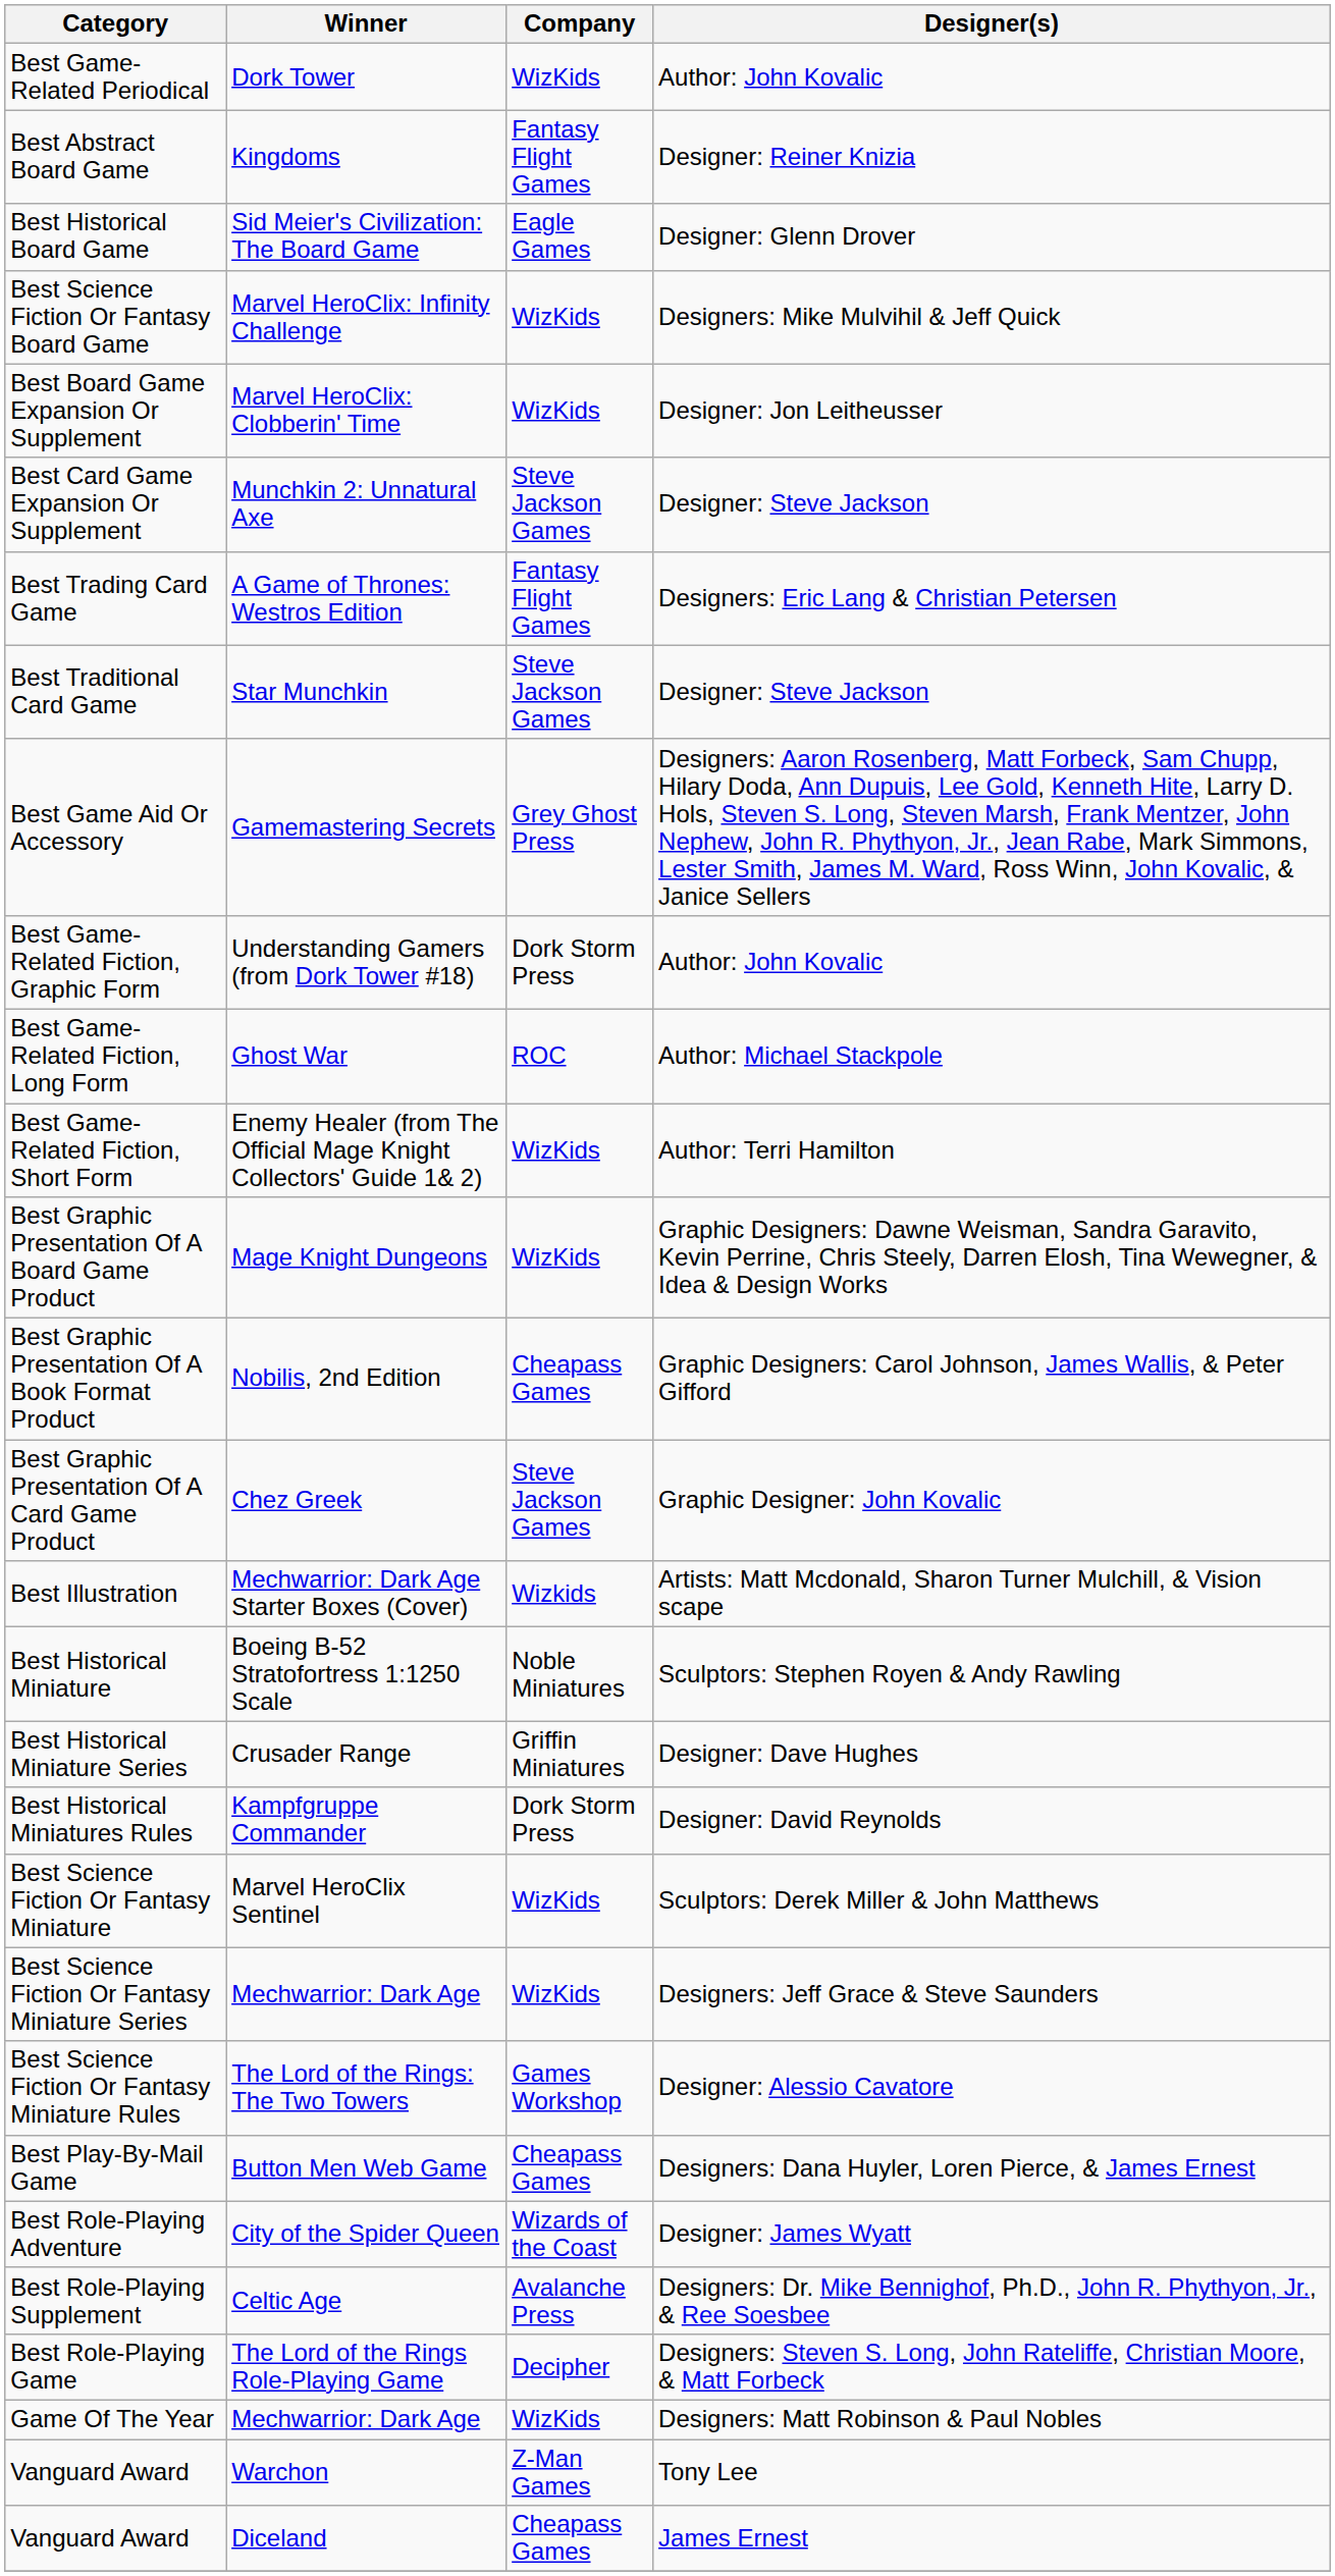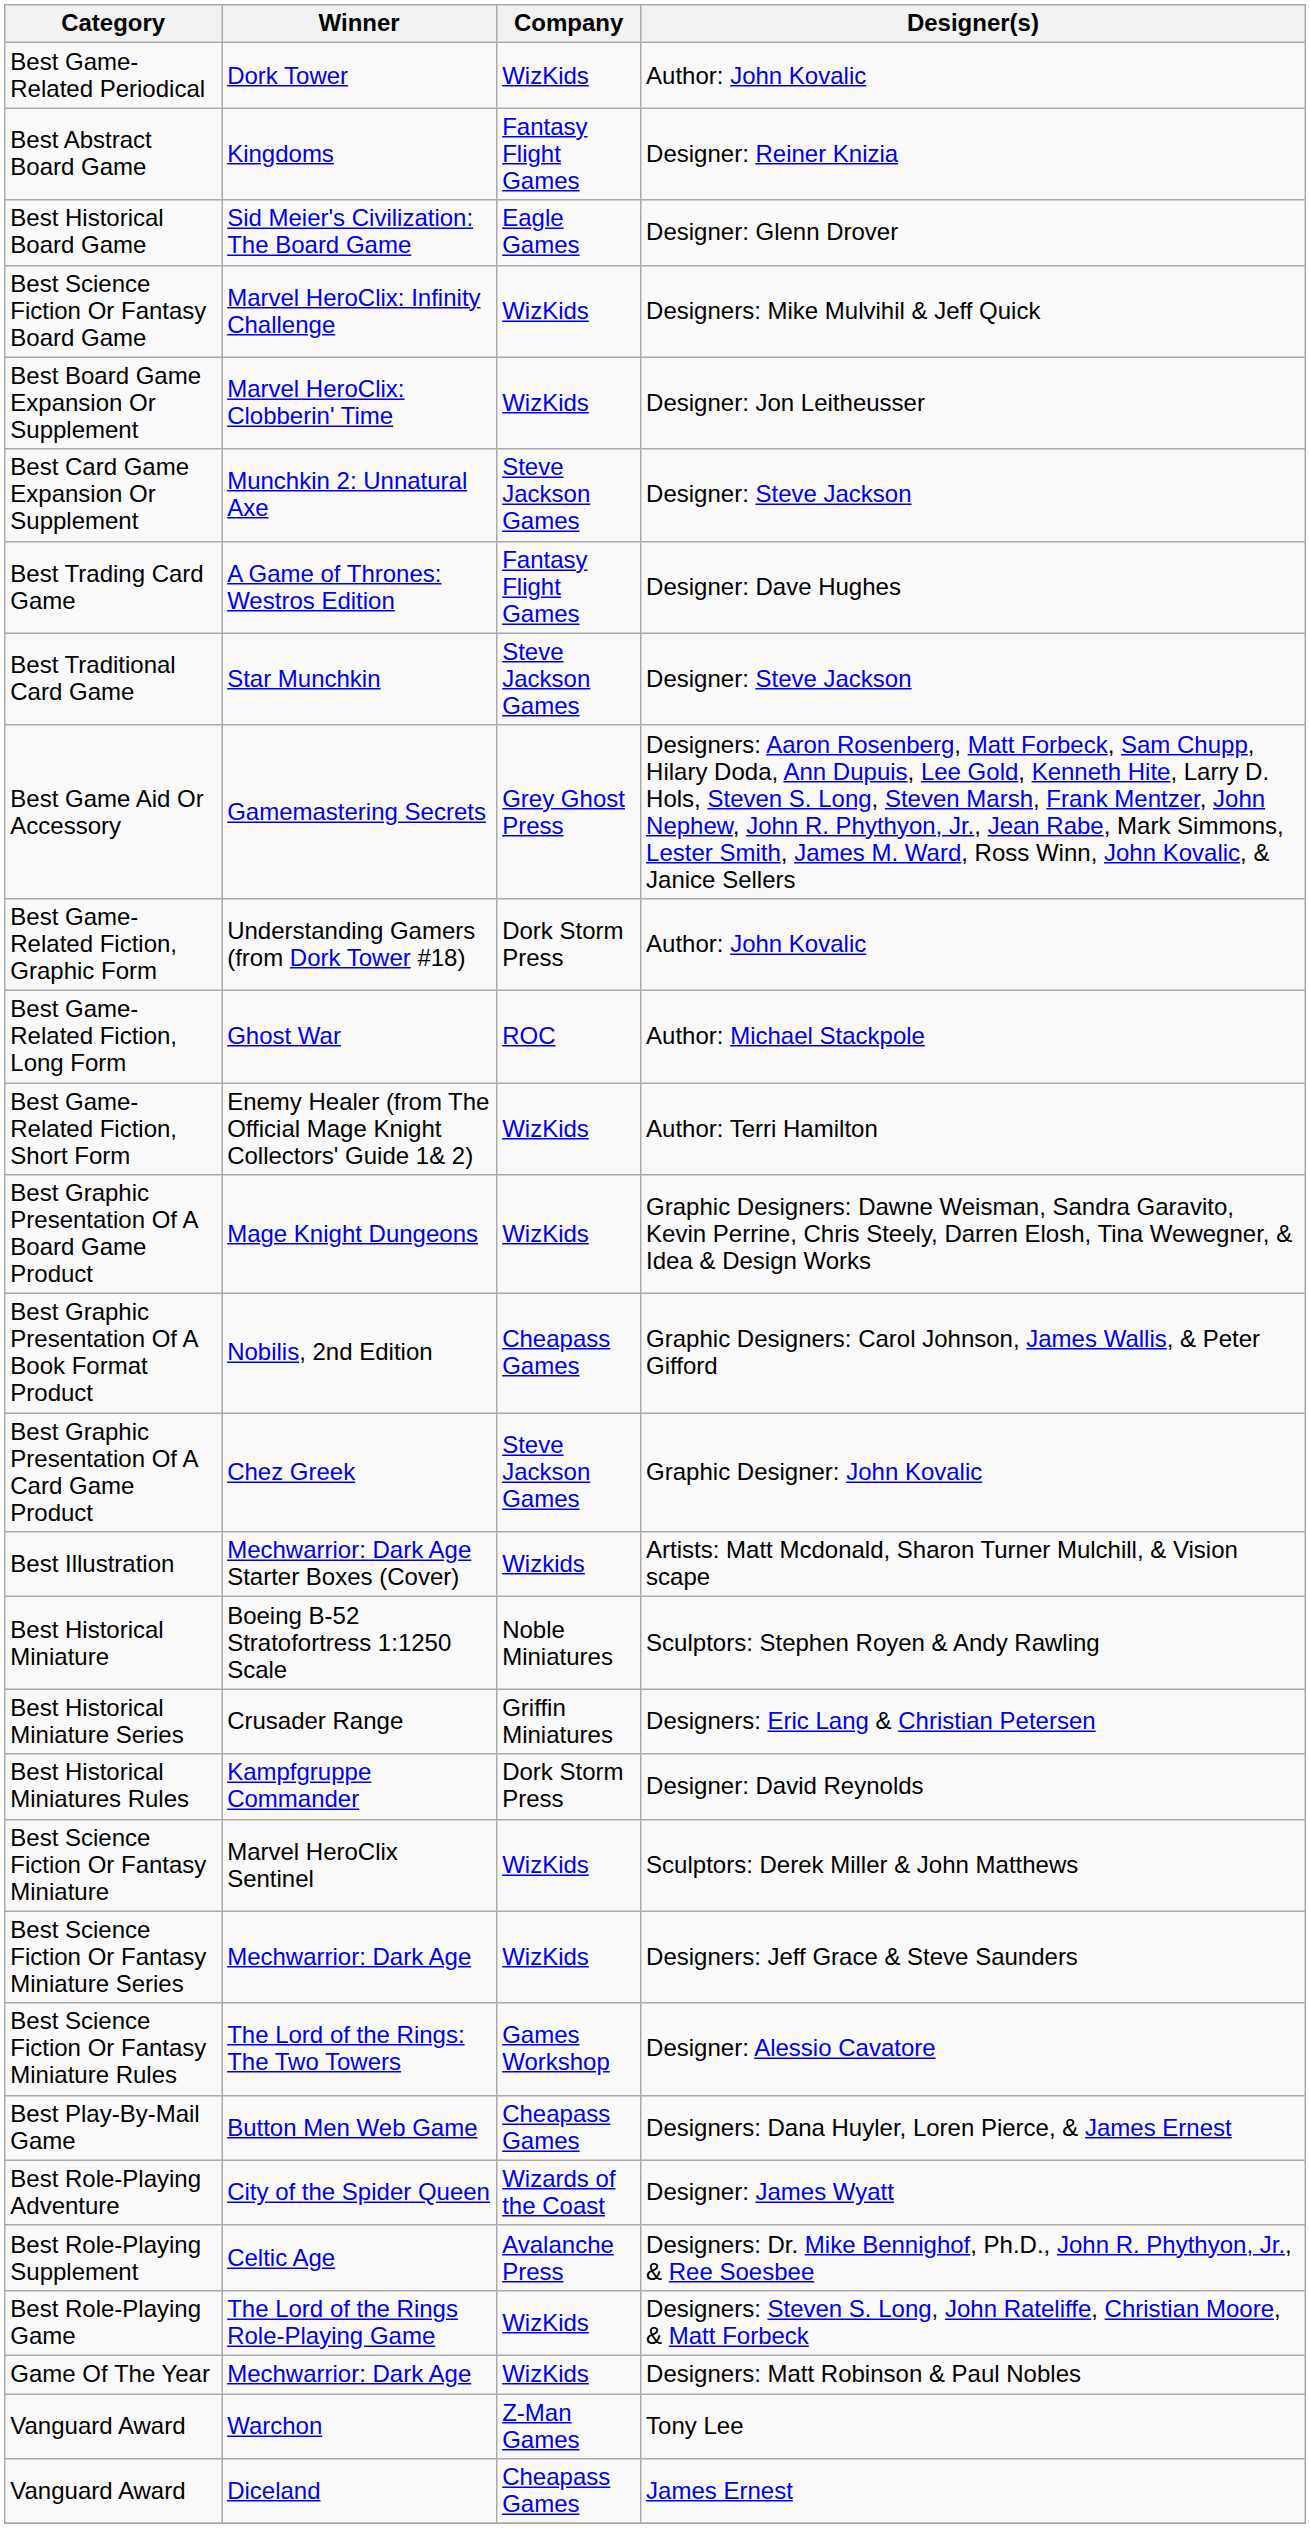 <table class="wikitable">
 <tr>
 <th>Category</th>
 <th>Winner</th>
 <th>Company</th>
 <th>Designer(s)</th>
 </tr>
 <tr>
 <td>Best Game-Related Periodical</td>
 <td><a href='#'>Dork Tower</a></td>
 <td><a href='#'>WizKids</a></td>
 <td>Author: <a href='#'>John Kovalic</a></td>
 </tr>
 <tr>
 <td>Best Abstract Board Game</td>
 <td><a href='#'>Kingdoms</a></td>
 <td><a href='#'>Fantasy Flight Games</a></td>
 <td>Designer: <a href='#'>Reiner Knizia</a></td>
 </tr>
 <tr>
 <td>Best Historical Board Game</td>
 <td><a href='#'>Sid Meier's Civilization: The Board Game</a></td>
 <td><a href='#'>Eagle Games</a></td>
 <td>Designer: Glenn Drover</td>
 </tr>
 <tr>
 <td>Best Science Fiction Or Fantasy Board Game</td>
 <td><a href='#'>Marvel HeroClix: Infinity Challenge</a></td>
 <td><a href='#'>WizKids</a></td>
 <td>Designers: Mike Mulvihil & Jeff Quick</td>
 </tr>
 <tr>
 <td>Best Board Game Expansion Or Supplement</td>
 <td><a href='#'>Marvel HeroClix: Clobberin' Time</a></td>
 <td><a href='#'>WizKids</a></td>
 <td>Designer: Jon Leitheusser</td>
 </tr>
 <tr>
 <td>Best Card Game Expansion Or Supplement</td>
 <td><a href='#'>Munchkin 2: Unnatural Axe</a></td>
 <td><a href='#'>Steve Jackson Games</a></td>
 <td>Designer: <a href='#'>Steve Jackson</a></td>
 </tr>
 <tr>
 <td>Best Trading Card Game</td>
 <td><a href='#'>A Game of Thrones: Westros Edition</a></td>
 <td><a href='#'>Fantasy Flight Games</a></td>
-<td>Designers: <a href='#'>Eric Lang</a> & <a href='#'>Christian Petersen</a></td>
+<td>Designer: Dave Hughes</td>
 </tr>
 <tr>
 <td>Best Traditional Card Game</td>
 <td><a href='#'>Star Munchkin</a></td>
 <td><a href='#'>Steve Jackson Games</a></td>
 <td>Designer: <a href='#'>Steve Jackson</a></td>
 </tr>
 <tr>
 <td>Best Game Aid Or Accessory</td>
 <td><a href='#'>Gamemastering Secrets</a></td>
 <td><a href='#'>Grey Ghost Press</a></td>
 <td>Designers: <a href='#'>Aaron Rosenberg</a>, <a href='#'>Matt Forbeck</a>, <a href='#'>Sam Chupp</a>, Hilary Doda, <a href='#'>Ann Dupuis</a>, <a href='#'>Lee Gold</a>, <a href='#'>Kenneth Hite</a>, Larry D. Hols, <a href='#'>Steven S. Long</a>, <a href='#'>Steven Marsh</a>, <a href='#'>Frank Mentzer</a>, <a href='#'>John Nephew</a>, <a href='#'>John R. Phythyon, Jr.</a>, <a href='#'>Jean Rabe</a>, Mark Simmons, <a href='#'>Lester Smith</a>, <a href='#'>James M. Ward</a>, Ross Winn, <a href='#'>John Kovalic</a>, & Janice Sellers</td>
 </tr>
 <tr>
 <td>Best Game-Related Fiction, Graphic Form</td>
 <td>Understanding Gamers (from <a href='#'>Dork Tower</a> #18)</td>
 <td>Dork Storm Press</td>
 <td>Author: <a href='#'>John Kovalic</a></td>
 </tr>
 <tr>
 <td>Best Game-Related Fiction, Long Form</td>
 <td><a href='#'>Ghost War</a></td>
 <td><a href='#'>ROC</a></td>
 <td>Author: <a href='#'>Michael Stackpole</a></td>
 </tr>
 <tr>
 <td>Best Game-Related Fiction, Short Form</td>
 <td>Enemy Healer (from The Official Mage Knight Collectors' Guide 1& 2)</td>
 <td><a href='#'>WizKids</a></td>
 <td>Author: Terri Hamilton</td>
 </tr>
 <tr>
 <td>Best Graphic Presentation Of A Board Game Product</td>
 <td><a href='#'>Mage Knight Dungeons</a></td>
 <td><a href='#'>WizKids</a></td>
 <td>Graphic Designers: Dawne Weisman, Sandra Garavito, Kevin Perrine, Chris Steely, Darren Elosh, Tina Wewegner, & Idea & Design Works</td>
 </tr>
 <tr>
 <td>Best Graphic Presentation Of A Book Format Product</td>
 <td><a href='#'>Nobilis</a>, 2nd Edition</td>
 <td><a href='#'>Cheapass Games</a></td>
 <td>Graphic Designers: Carol Johnson, <a href='#'>James Wallis</a>, & Peter Gifford</td>
 </tr>
 <tr>
 <td>Best Graphic Presentation Of A Card Game Product</td>
 <td><a href='#'>Chez Greek</a></td>
 <td><a href='#'>Steve Jackson Games</a></td>
 <td>Graphic Designer: <a href='#'>John Kovalic</a></td>
 </tr>
 <tr>
 <td>Best Illustration</td>
 <td><a href='#'>Mechwarrior: Dark Age</a> Starter Boxes (Cover)</td>
 <td><a href='#'>Wizkids</a></td>
 <td>Artists: Matt Mcdonald, Sharon Turner Mulchill, & Vision scape</td>
 </tr>
 <tr>
 <td>Best Historical Miniature</td>
 <td>Boeing B-52 Stratofortress 1:1250 Scale</td>
 <td>Noble Miniatures</td>
 <td>Sculptors: Stephen Royen & Andy Rawling</td>
 </tr>
 <tr>
 <td>Best Historical Miniature Series</td>
 <td>Crusader Range</td>
 <td>Griffin Miniatures</td>
-<td>Designer: Dave Hughes</td>
+<td>Designers: <a href='#'>Eric Lang</a> & <a href='#'>Christian Petersen</a></td>
 </tr>
 <tr>
 <td>Best Historical Miniatures Rules</td>
 <td><a href='#'>Kampfgruppe Commander</a></td>
 <td>Dork Storm Press</td>
 <td>Designer: David Reynolds</td>
 </tr>
 <tr>
 <td>Best Science Fiction Or Fantasy Miniature</td>
 <td>Marvel HeroClix Sentinel</td>
 <td><a href='#'>WizKids</a></td>
 <td>Sculptors: Derek Miller & John Matthews</td>
 </tr>
 <tr>
 <td>Best Science Fiction Or Fantasy Miniature Series</td>
 <td><a href='#'>Mechwarrior: Dark Age</a></td>
 <td><a href='#'>WizKids</a></td>
 <td>Designers: Jeff Grace & Steve Saunders</td>
 </tr>
 <tr>
 <td>Best Science Fiction Or Fantasy Miniature Rules</td>
 <td><a href='#'>The Lord of the Rings: The Two Towers</a></td>
 <td><a href='#'>Games Workshop</a></td>
 <td>Designer: <a href='#'>Alessio Cavatore</a></td>
 </tr>
 <tr>
 <td>Best Play-By-Mail Game</td>
 <td><a href='#'>Button Men Web Game</a></td>
 <td><a href='#'>Cheapass Games</a></td>
 <td>Designers: Dana Huyler, Loren Pierce, & <a href='#'>James Ernest</a></td>
 </tr>
 <tr>
 <td>Best Role-Playing Adventure</td>
 <td><a href='#'>City of the Spider Queen</a></td>
 <td><a href='#'>Wizards of the Coast</a></td>
 <td>Designer: <a href='#'>James Wyatt</a></td>
 </tr>
 <tr>
 <td>Best Role-Playing Supplement</td>
 <td><a href='#'>Celtic Age</a></td>
 <td><a href='#'>Avalanche Press</a></td>
 <td>Designers: Dr. <a href='#'>Mike Bennighof</a>, Ph.D., <a href='#'>John R. Phythyon, Jr.</a>, & <a href='#'>Ree Soesbee</a></td>
 </tr>
 <tr>
 <td>Best Role-Playing Game</td>
 <td><a href='#'>The Lord of the Rings Role-Playing Game</a></td>
-<td><a href='#'>Decipher</a></td>
+<td><a href='#'>WizKids</a></td>
 <td>Designers: <a href='#'>Steven S. Long</a>, <a href='#'>John Rateliffe</a>, <a href='#'>Christian Moore</a>, & <a href='#'>Matt Forbeck</a></td>
 </tr>
 <tr>
 <td>Game Of The Year</td>
 <td><a href='#'>Mechwarrior: Dark Age</a></td>
 <td><a href='#'>WizKids</a></td>
 <td>Designers: Matt Robinson & Paul Nobles</td>
 </tr>
 <tr>
 <td>Vanguard Award</td>
 <td><a href='#'>Warchon</a></td>
 <td><a href='#'>Z-Man Games</a></td>
 <td>Tony Lee</td>
 </tr>
 <tr>
 <td>Vanguard Award</td>
 <td><a href='#'>Diceland</a></td>
 <td><a href='#'>Cheapass Games</a></td>
 <td><a href='#'>James Ernest</a></td>
 </tr>
 <tr>
 </tr>
 </table>
